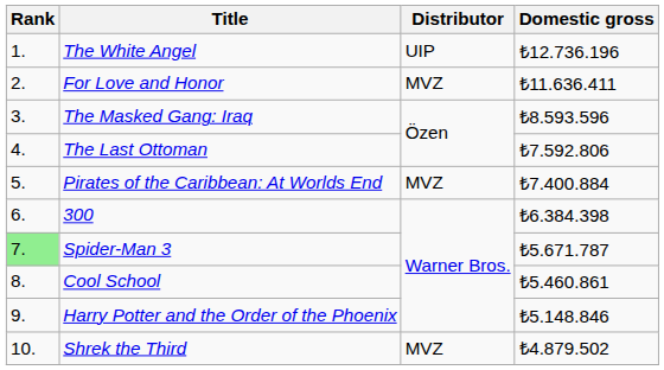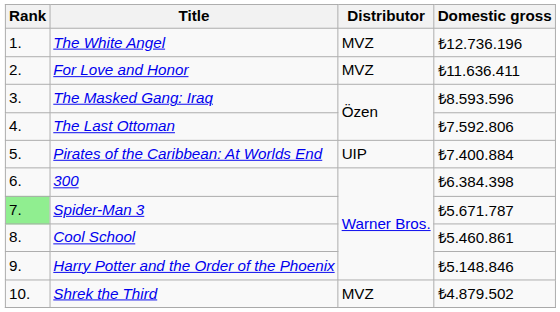 <table class="wikitable sortable" style="margin:auto; margin:auto;">
 <tr>
 <th>Rank</th>
 <th>Title</th>
 <th>Distributor</th>
 <th>Domestic gross</th>
 </tr>
 <tr>
 <td>1.</td>
 <td><em><a href='#'>The White Angel</a></em></td>
-<td>UIP</td>
+<td>MVZ</td>
 <td>₺12.736.196</td>
 </tr>
 <tr>
 <td>2.</td>
 <td><em><a href='#'>For Love and Honor</a></em></td>
 <td>MVZ</td>
 <td>₺11.636.411</td>
 </tr>
 <tr>
 <td>3.</td>
 <td><em><a href='#'>The Masked Gang: Iraq</a></em></td>
 <td rowspan="2">Özen</td>
 <td>₺8.593.596</td>
 </tr>
 <tr>
 <td>4.</td>
 <td><em><a href='#'>The Last Ottoman</a></em></td>
 <td>₺7.592.806</td>
 </tr>
 <tr>
 <td>5.</td>
 <td><em><a href='#'>Pirates of the Caribbean: At Worlds End</a></em></td>
-<td>MVZ</td>
+<td>UIP</td>
 <td>₺7.400.884</td>
 </tr>
 <tr>
 <td>6.</td>
 <td><em><a href='#'>300</a></em></td>
 <td rowspan="4"><a href='#'>Warner Bros.</a></td>
 <td>₺6.384.398</td>
 </tr>
 <tr>
 <td style="background: lightgreen;">7.</td>
 <td><em><a href='#'>Spider-Man 3</a></em></td>
 <td>₺5.671.787</td>
 </tr>
 <tr>
 <td>8.</td>
 <td><em><a href='#'>Cool School</a></em></td>
 <td>₺5.460.861</td>
 </tr>
 <tr>
 <td>9.</td>
 <td><em><a href='#'>Harry Potter and the Order of the Phoenix</a></em></td>
 <td>₺5.148.846</td>
 </tr>
 <tr>
 <td>10.</td>
 <td><em><a href='#'>Shrek the Third</a></em></td>
 <td>MVZ</td>
 <td>₺4.879.502</td>
 </tr>
 <tr>
 </tr>
 </table>
